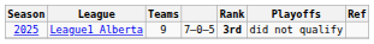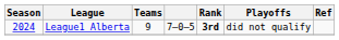 <table class="wikitable" style="text-align: center;">
 <tr>
 <th>Season</th>
 <th>League</th>
 <th>Teams</th>
 <th></th>
 <th>Rank</th>
 <th>Playoffs</th>
 <th>Ref</th>
 </tr>
 <tr>
-<td><a href='#'>2025</a></td>
+<td><a href='#'>2024</a></td>
 <td rowspan="1"><a href='#'>League1 Alberta</a></td>
 <td>9</td>
 <td>7–0–5</td>
 <td><strong>3rd</strong></td>
 <td>did not qualify</td>
 <td></td>
 </tr>
 <tr>
 </tr>
 </table>
